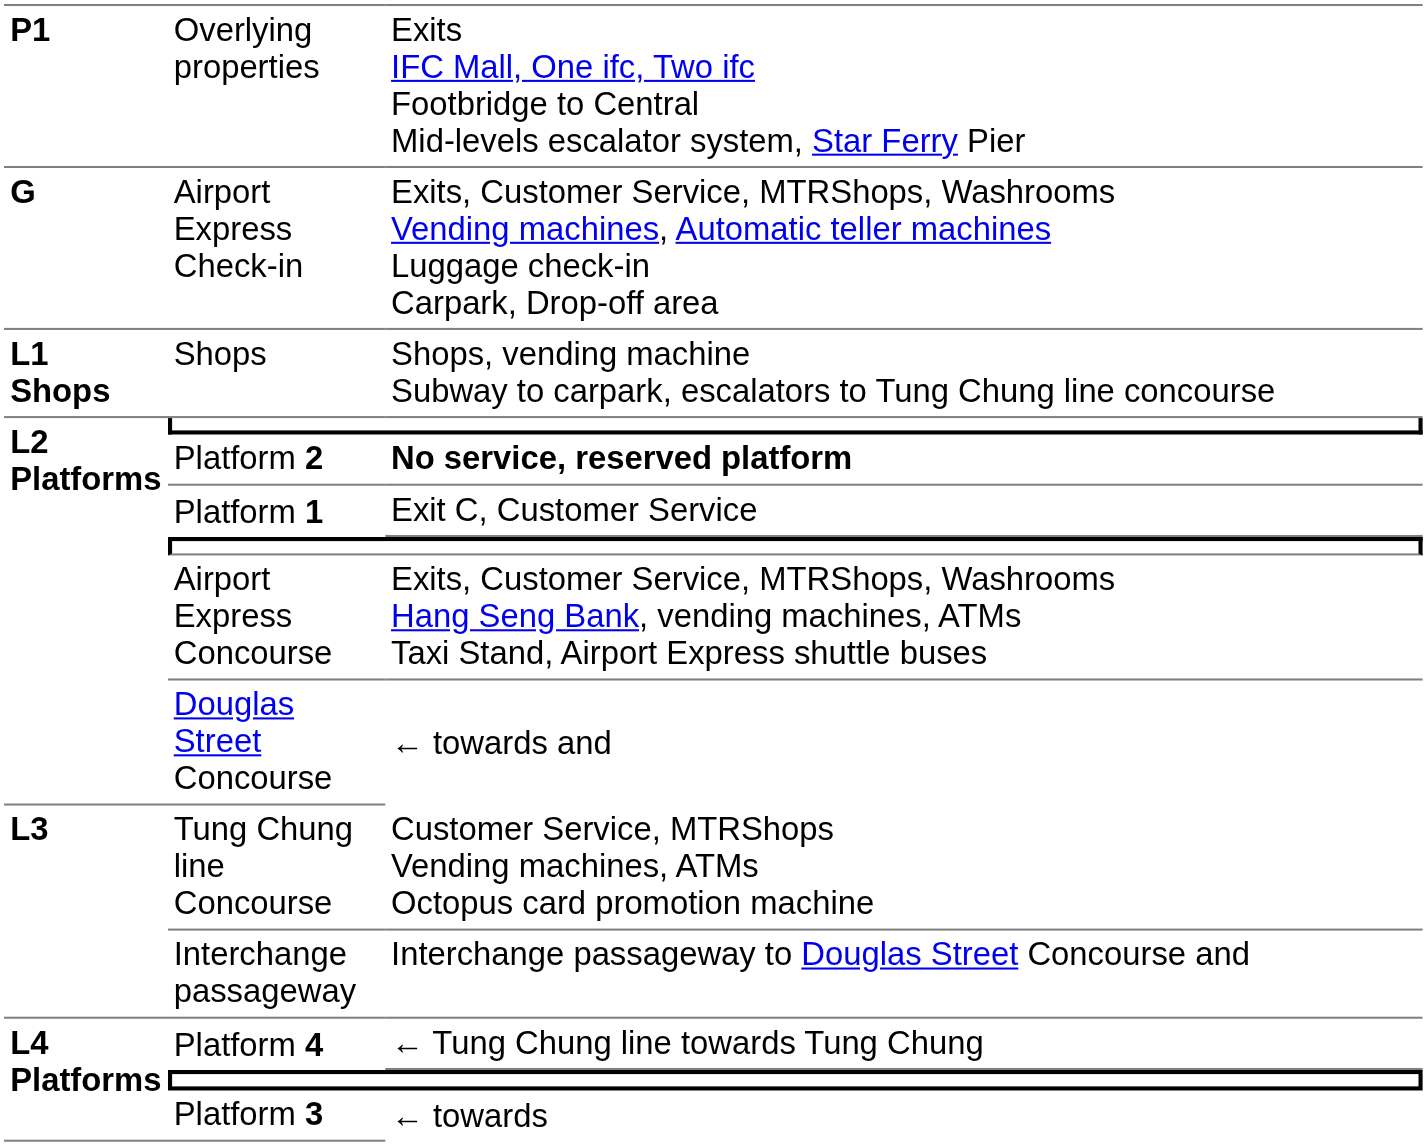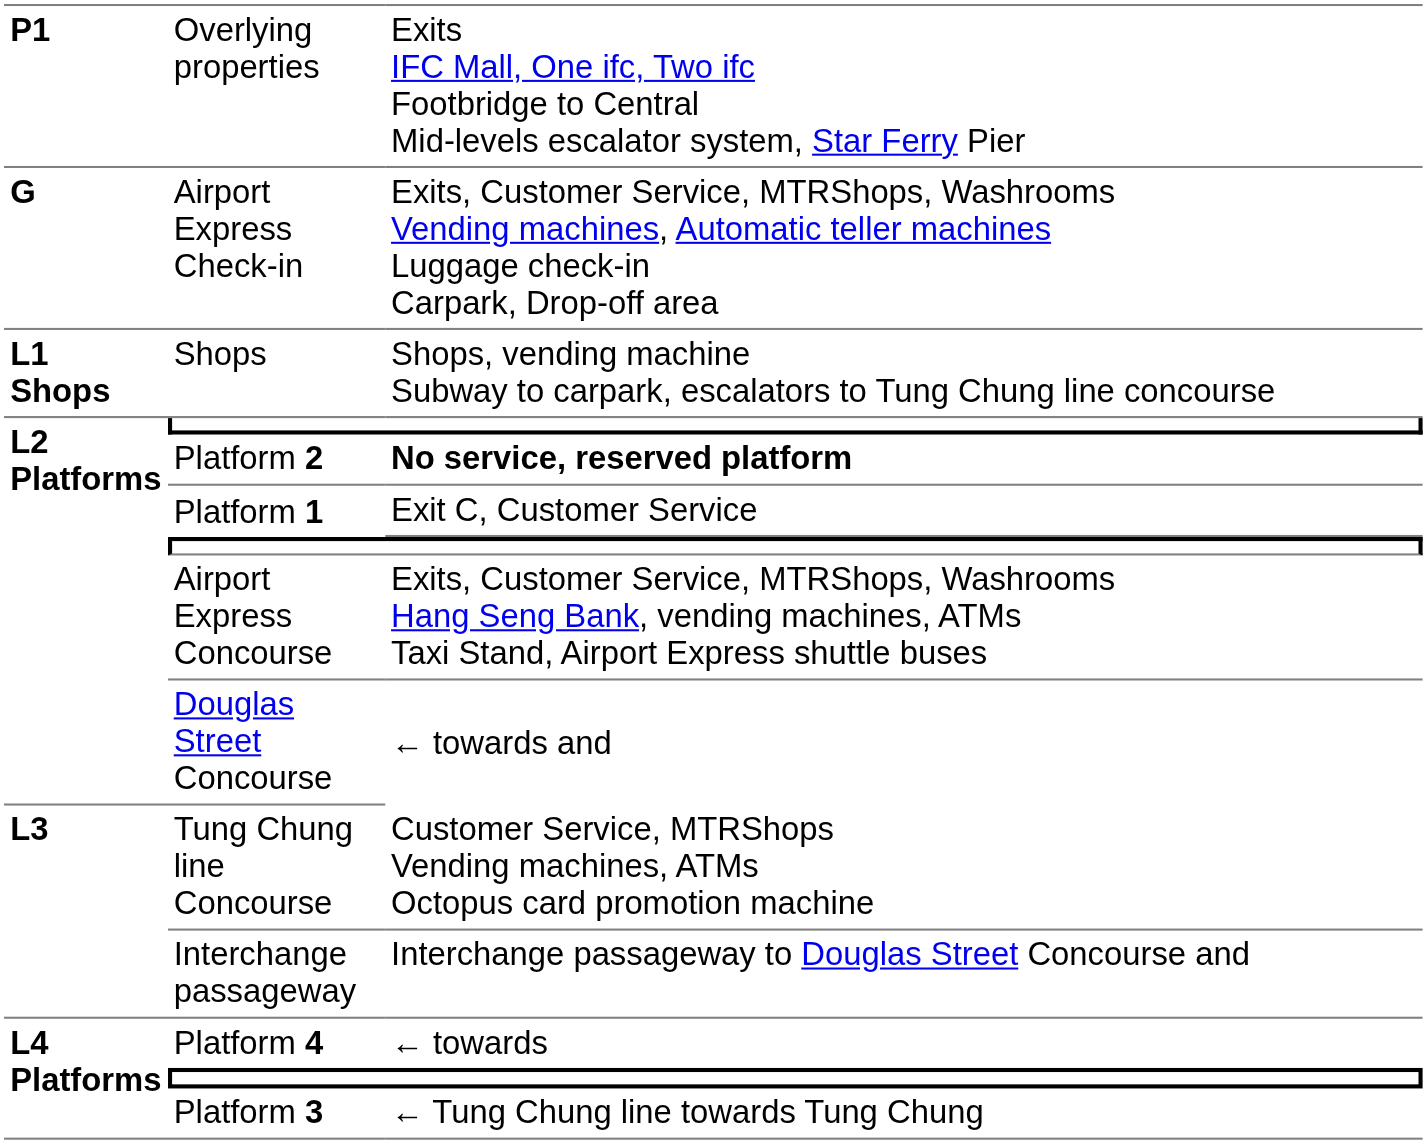 <table border=0 cellspacing=0 cellpadding=3>
 <tr>
 <td style="border-bottom:solid 1px gray;border-top:solid 1px gray;width:50px;vertical-align:top;"><strong>P1</strong></td>
 <td style="border-top:solid 1px gray;border-bottom:solid 1px gray;width:100px;vertical-align:top;">Overlying properties</td>
 <td style="border-bottom:solid 1px gray;border-top:solid 1px gray;width:500px;">Exits<br><a href='#'>IFC Mall, One ifc, Two ifc</a><br>Footbridge to Central<br>Mid-levels escalator system, <a href='#'>Star Ferry</a> Pier</td>
 </tr>
 <tr>
 <td style="border-bottom:solid 1px gray;vertical-align:top;"><strong>G</strong></td>
 <td style="border-bottom:solid 1px gray;vertical-align:top;">Airport Express Check-in</td>
 <td style="border-bottom:solid 1px gray;">Exits, Customer Service, MTRShops, Washrooms<br><a href='#'>Vending machines</a>, <a href='#'>Automatic teller machines</a><br>Luggage check-in<br>Carpark, Drop-off area</td>
 </tr>
 <tr>
 <td style="border-bottom:solid 1px gray;vertical-align:top;"><strong>L1<br>Shops</strong></td>
 <td style="border-bottom:solid 1px gray;vertical-align:top;">Shops</td>
 <td style="border-bottom:solid 1px gray;">Shops, vending machine<br>Subway to carpark, escalators to Tung Chung line concourse</td>
 </tr>
 <tr>
 <td style="border-bottom:solid 1px gray;vertical-align:top;" rowspan=6><strong>L2<br>Platforms</strong></td>
 <td style="border-right:solid 2px black;border-left:solid 2px black;border-bottom:solid 2px black;text-align:center;" colspan=2></td>
 </tr>
 <tr>
 <td style="border-bottom:solid 1px gray;">Platform <span><strong>2</strong></span></td>
 <td style="border-bottom:solid 1px gray;"><strong> No service, reserved platform</strong></td>
 </tr>
 <tr>
 <td>Platform <span><strong>1</strong></span></td>
 <td style="border-bottom:solid 1px gray;vertical-align:top;">Exit C, Customer Service</td>
 </tr>
 <tr>
 <td style="border-top:solid 2px black;border-right:solid 2px black;border-left:solid 2px black;border-bottom:solid 1px gray;text-align:center;" colspan=2></td>
 </tr>
 <tr>
 <td style="border-bottom:solid 1px gray;vertical-align:top;">Airport Express <br>Concourse</td>
 <td style="border-bottom:solid 1px gray;">Exits, Customer Service, MTRShops, Washrooms<br><a href='#'>Hang Seng Bank</a>, vending machines, ATMs<br>Taxi Stand, Airport Express shuttle buses</td>
 </tr>
 <tr>
 <td style="border-bottom:solid 1px gray;vertical-align:top;"><a href='#'>Douglas Street</a> <br>Concourse</td>
 <td>←  towards  and  </td>
 </tr>
 <tr>
 <td style="border-bottom:solid 1px gray;vertical-align:top;" rowspan=2><strong>L3</strong></td>
 <td style="border-bottom:solid 1px gray;vertical-align:top;">Tung Chung line <br>Concourse</td>
 <td style="border-bottom:solid 1px gray;">Customer Service, MTRShops<br>Vending machines, ATMs<br>Octopus card promotion machine</td>
 </tr>
 <tr>
 <td style="border-bottom:solid 1px gray;vertical-align:top;">Interchange <br>passageway</td>
 <td style="border-bottom:solid 1px gray;vertical-align:top;">Interchange passageway to <a href='#'>Douglas Street</a> Concourse and </td>
 </tr>
 <tr>
 <td style="border-bottom:solid 1px gray;vertical-align:top;" rowspan=3><strong>L4<br>Platforms</strong></td>
 <td>Platform <span><strong>4</strong></span></td>
-<td style="border-bottom:solid 1px gray;">←  Tung Chung line towards Tung Chung </td>
+<td>←  towards  </td>
 </tr>
 <tr>
 <td style="border-top:solid 2px black;border-right:solid 2px black;border-left:solid 2px black;border-bottom:solid 2px black;text-align:center;" colspan=2></td>
 </tr>
 <tr>
 <td style="border-bottom:solid 1px gray;">Platform <span><strong>3</strong></span></td>
-<td>←  towards  </td>
+<td style="border-bottom:solid 1px gray;">←  Tung Chung line towards Tung Chung </td>
 </tr>
 </table>
